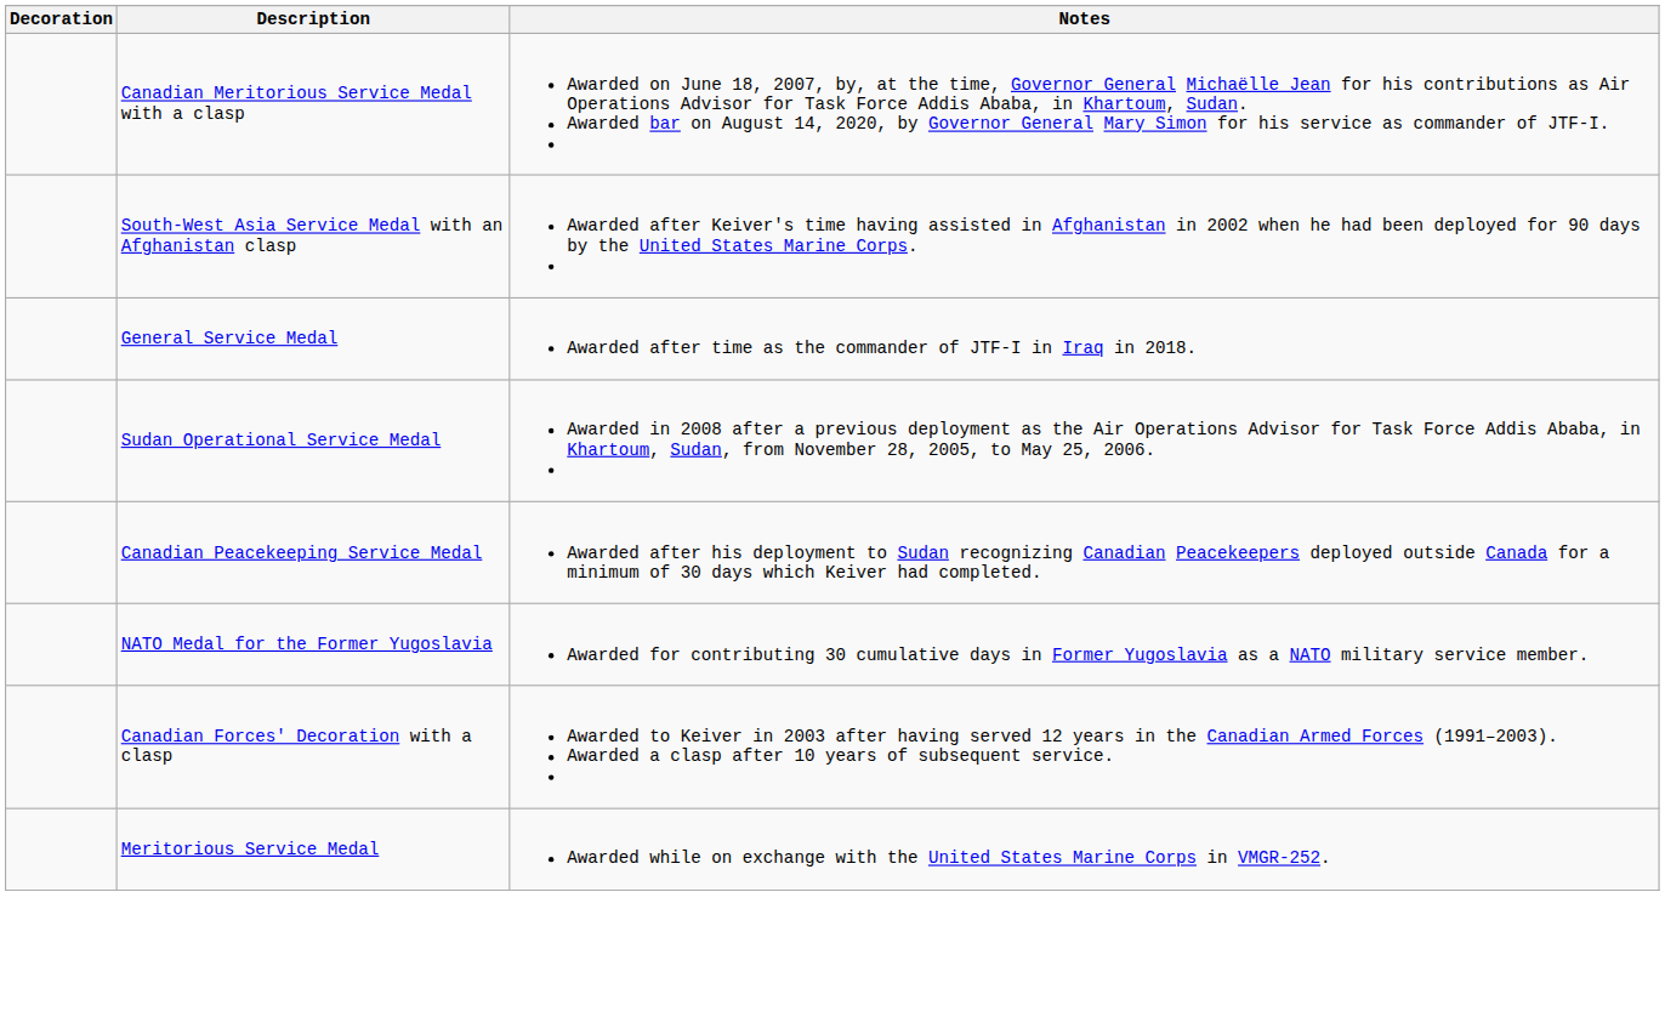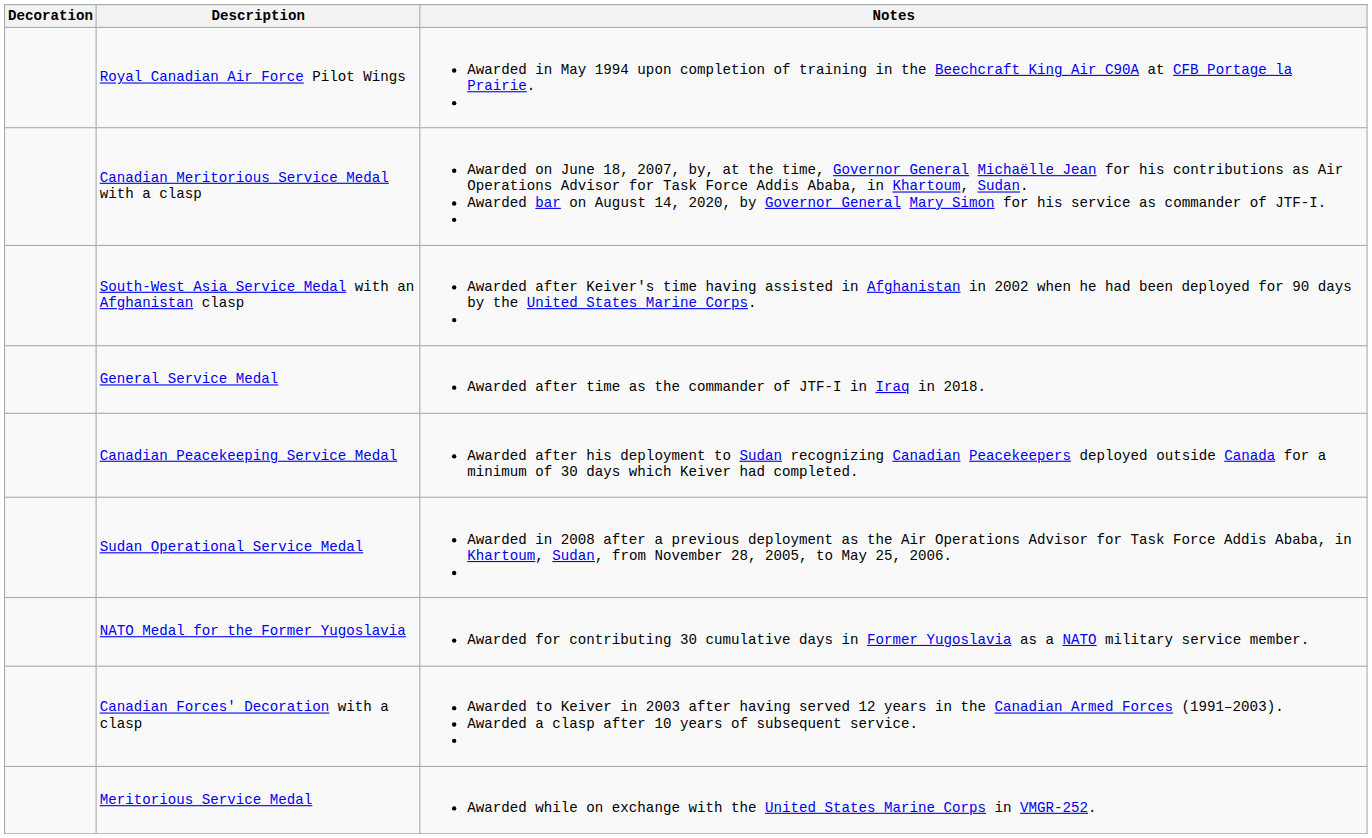 <table class="wikitable">
 <tr style="background:silver; text-align: center">
 </tr>
 <tr>
 <th scope="col">Decoration</th>
 <th scope="col">Description</th>
 <th scope="col">Notes</th>
+</tr>
+<tr>
+<td style="text-align:center"></td>
+<td><a href='#'>Royal Canadian Air Force</a> Pilot Wings</td>
+<td><br><ul><li>Awarded in May 1994 upon completion of training in the <a href='#'>Beechcraft King Air C90A</a> at <a href='#'>CFB Portage la Prairie</a>.</li><li></li></ul></td>
 </tr>
 <tr>
 <td style="text-align:center"></td>
 <td><a href='#'>Canadian Meritorious Service Medal</a> with a clasp</td>
 <td><br><ul><li>Awarded on June 18, 2007, by, at the time, <a href='#'>Governor General</a> <a href='#'>Michaëlle Jean</a> for his contributions as Air Operations Advisor for Task Force Addis Ababa, in <a href='#'>Khartoum</a>, <a href='#'>Sudan</a>.</li><li>Awarded <a href='#'>bar</a> on August 14, 2020, by <a href='#'>Governor General</a> <a href='#'>Mary Simon</a> for his service as commander of JTF-I.</li><li></li></ul></td>
 </tr>
 <tr>
 <td style="text-align:center"></td>
 <td><a href='#'>South-West Asia Service Medal</a> with an <a href='#'>Afghanistan</a> clasp</td>
 <td><br><ul><li>Awarded after Keiver's time having assisted in <a href='#'>Afghanistan</a> in 2002 when he had been deployed for 90 days by the <a href='#'>United States Marine Corps</a>.</li><li></li></ul></td>
 </tr>
 <tr>
 <td style="text-align:center"></td>
 <td><a href='#'>General Service Medal</a></td>
 <td><br><ul><li>Awarded after time as the commander of JTF-I in <a href='#'>Iraq</a> in 2018.</li></ul></td>
 </tr>
 <tr>
 <td style="text-align:center"></td>
-<td><a href='#'>Sudan Operational Service Medal</a></td>
-<td><br><ul><li>Awarded in 2008 after a previous deployment as the Air Operations Advisor for Task Force Addis Ababa, in <a href='#'>Khartoum</a>, <a href='#'>Sudan</a>, from November 28, 2005, to May 25, 2006.</li><li></li></ul></td>
+<td><a href='#'>Canadian Peacekeeping Service Medal</a></td>
+<td><br><ul><li>Awarded after his deployment to <a href='#'>Sudan</a> recognizing <a href='#'>Canadian</a> <a href='#'>Peacekeepers</a> deployed outside <a href='#'>Canada</a> for a minimum of 30 days which Keiver had completed.</li></ul></td>
 </tr>
 <tr>
 <td style="text-align:center"></td>
-<td><a href='#'>Canadian Peacekeeping Service Medal</a></td>
-<td><br><ul><li>Awarded after his deployment to <a href='#'>Sudan</a> recognizing <a href='#'>Canadian</a> <a href='#'>Peacekeepers</a> deployed outside <a href='#'>Canada</a> for a minimum of 30 days which Keiver had completed.</li></ul></td>
+<td><a href='#'>Sudan Operational Service Medal</a></td>
+<td><br><ul><li>Awarded in 2008 after a previous deployment as the Air Operations Advisor for Task Force Addis Ababa, in <a href='#'>Khartoum</a>, <a href='#'>Sudan</a>, from November 28, 2005, to May 25, 2006.</li><li></li></ul></td>
 </tr>
 <tr>
 <td style="text-align:center"></td>
 <td><a href='#'>NATO Medal for the Former Yugoslavia</a></td>
 <td><br><ul><li>Awarded for contributing 30 cumulative days in <a href='#'>Former Yugoslavia</a> as a <a href='#'>NATO</a> military service member.</li></ul></td>
 </tr>
 <tr>
 <td style="text-align:center"></td>
 <td><a href='#'>Canadian Forces' Decoration</a> with a clasp</td>
 <td><br><ul><li>Awarded to Keiver in 2003 after having served 12 years in the <a href='#'>Canadian Armed Forces</a> (1991–2003).</li><li>Awarded a clasp after 10 years of subsequent service.</li><li></li></ul></td>
 </tr>
 <tr>
 <td style="text-align:center"></td>
 <td><a href='#'>Meritorious Service Medal</a></td>
 <td><br><ul><li>Awarded while on exchange with the <a href='#'>United States Marine Corps</a> in <a href='#'>VMGR-252</a>.</li></ul></td>
 </tr>
 <tr>
 </tr>
 </table>
